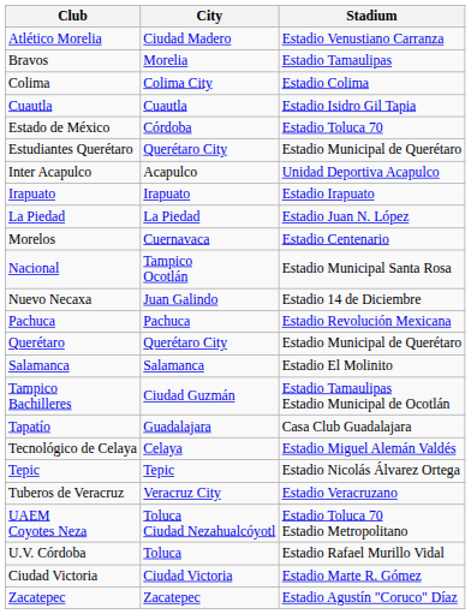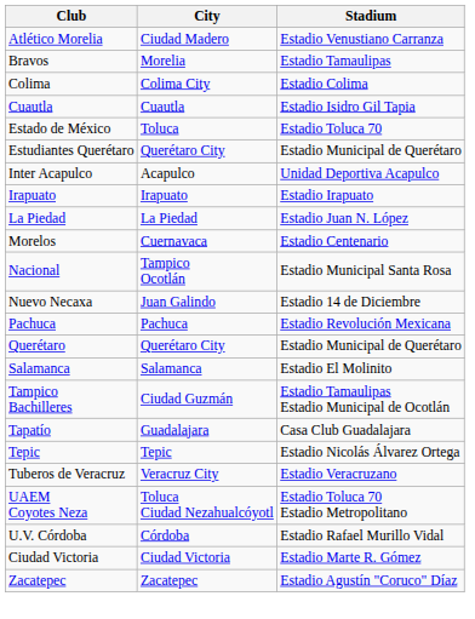 <table class="wikitable sortable">
 <tr>
 <th>Club</th>
 <th>City</th>
 <th>Stadium</th>
 </tr>
 <tr>
 <td><a href='#'>Atlético Morelia</a></td>
 <td><a href='#'>Ciudad Madero</a></td>
 <td><a href='#'>Estadio Venustiano Carranza</a></td>
 </tr>
 <tr>
 <td>Bravos</td>
 <td><a href='#'>Morelia</a></td>
 <td><a href='#'>Estadio Tamaulipas</a></td>
 </tr>
 <tr>
 <td>Colima</td>
 <td><a href='#'>Colima City</a></td>
 <td><a href='#'>Estadio Colima</a></td>
 </tr>
 <tr>
 <td><a href='#'>Cuautla</a></td>
 <td><a href='#'>Cuautla</a></td>
 <td><a href='#'>Estadio Isidro Gil Tapia</a></td>
 </tr>
 <tr>
 <td>Estado de México</td>
-<td><a href='#'>Córdoba</a></td>
+<td><a href='#'>Toluca</a></td>
 <td><a href='#'>Estadio Toluca 70</a></td>
 </tr>
 <tr>
 <td>Estudiantes Querétaro</td>
 <td><a href='#'>Querétaro City</a></td>
 <td>Estadio Municipal de Querétaro</td>
 </tr>
 <tr>
 <td>Inter Acapulco</td>
 <td>Acapulco</td>
 <td><a href='#'>Unidad Deportiva Acapulco</a></td>
 </tr>
 <tr>
 <td><a href='#'>Irapuato</a></td>
 <td><a href='#'>Irapuato</a></td>
 <td><a href='#'>Estadio Irapuato</a></td>
 </tr>
 <tr>
 <td><a href='#'>La Piedad</a></td>
 <td><a href='#'>La Piedad</a></td>
 <td><a href='#'>Estadio Juan N. López</a></td>
 </tr>
 <tr>
 <td>Morelos</td>
 <td><a href='#'>Cuernavaca</a></td>
 <td><a href='#'>Estadio Centenario</a></td>
 </tr>
 <tr>
 <td><a href='#'>Nacional</a></td>
 <td><a href='#'>Tampico</a><br><a href='#'>Ocotlán</a></td>
 <td>Estadio Municipal Santa Rosa</td>
 </tr>
 <tr>
 <td>Nuevo Necaxa</td>
 <td><a href='#'>Juan Galindo</a></td>
 <td>Estadio 14 de Diciembre</td>
 </tr>
 <tr>
 <td><a href='#'>Pachuca</a></td>
 <td><a href='#'>Pachuca</a></td>
 <td><a href='#'>Estadio Revolución Mexicana</a></td>
 </tr>
 <tr>
 <td><a href='#'>Querétaro</a></td>
 <td><a href='#'>Querétaro City</a></td>
 <td>Estadio Municipal de Querétaro</td>
 </tr>
 <tr>
 <td><a href='#'>Salamanca</a></td>
 <td><a href='#'>Salamanca</a></td>
 <td>Estadio El Molinito</td>
 </tr>
 <tr>
 <td><a href='#'>Tampico</a><br><a href='#'>Bachilleres</a></td>
 <td><a href='#'>Ciudad Guzmán</a></td>
 <td><a href='#'>Estadio Tamaulipas</a><br>Estadio Municipal de Ocotlán</td>
 </tr>
 <tr>
 <td><a href='#'>Tapatío</a></td>
 <td><a href='#'>Guadalajara</a></td>
 <td>Casa Club Guadalajara</td>
 </tr>
 <tr>
-<td>Tecnológico de Celaya</td>
-<td><a href='#'>Celaya</a></td>
-<td><a href='#'>Estadio Miguel Alemán Valdés</a></td>
-</tr>
-<tr>
 <td><a href='#'>Tepic</a></td>
 <td><a href='#'>Tepic</a></td>
 <td>Estadio Nicolás Álvarez Ortega</td>
 </tr>
 <tr>
 <td>Tuberos de Veracruz</td>
 <td><a href='#'>Veracruz City</a></td>
 <td><a href='#'>Estadio Veracruzano</a></td>
 </tr>
 <tr>
 <td><a href='#'>UAEM</a><br><a href='#'>Coyotes Neza</a></td>
 <td><a href='#'>Toluca</a><br><a href='#'>Ciudad Nezahualcóyotl</a></td>
 <td><a href='#'>Estadio Toluca 70</a><br>Estadio Metropolitano</td>
 </tr>
 <tr>
 <td>U.V. Córdoba</td>
-<td><a href='#'>Toluca</a></td>
+<td><a href='#'>Córdoba</a></td>
 <td>Estadio Rafael Murillo Vidal</td>
 </tr>
 <tr>
 <td>Ciudad Victoria</td>
 <td><a href='#'>Ciudad Victoria</a></td>
 <td><a href='#'>Estadio Marte R. Gómez</a></td>
 </tr>
 <tr>
 <td><a href='#'>Zacatepec</a></td>
 <td><a href='#'>Zacatepec</a></td>
 <td><a href='#'>Estadio Agustín "Coruco" Díaz</a></td>
 </tr>
 </table>
